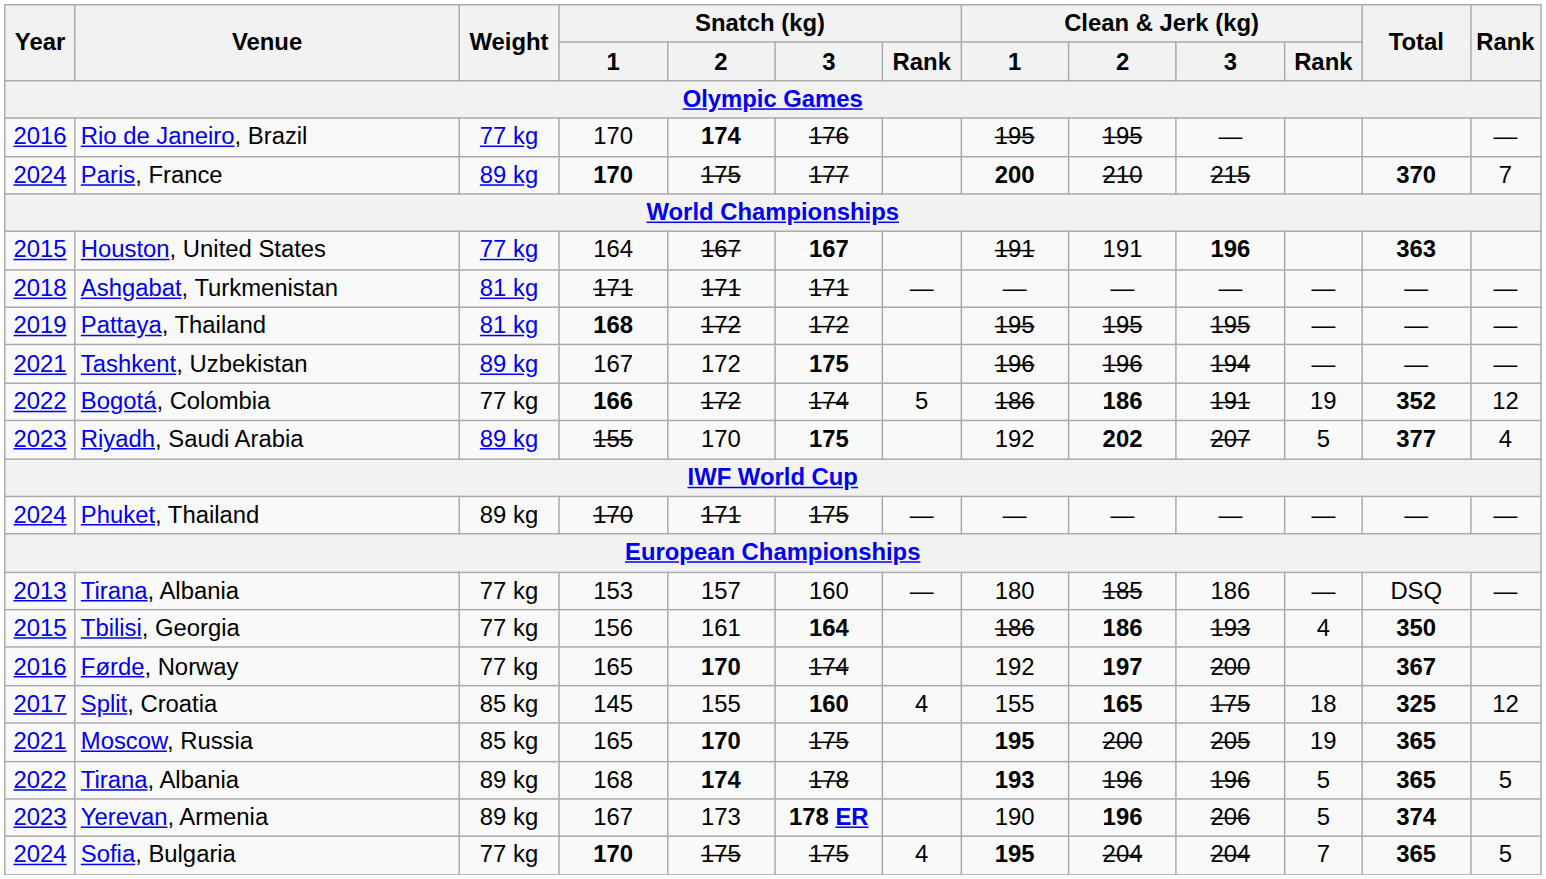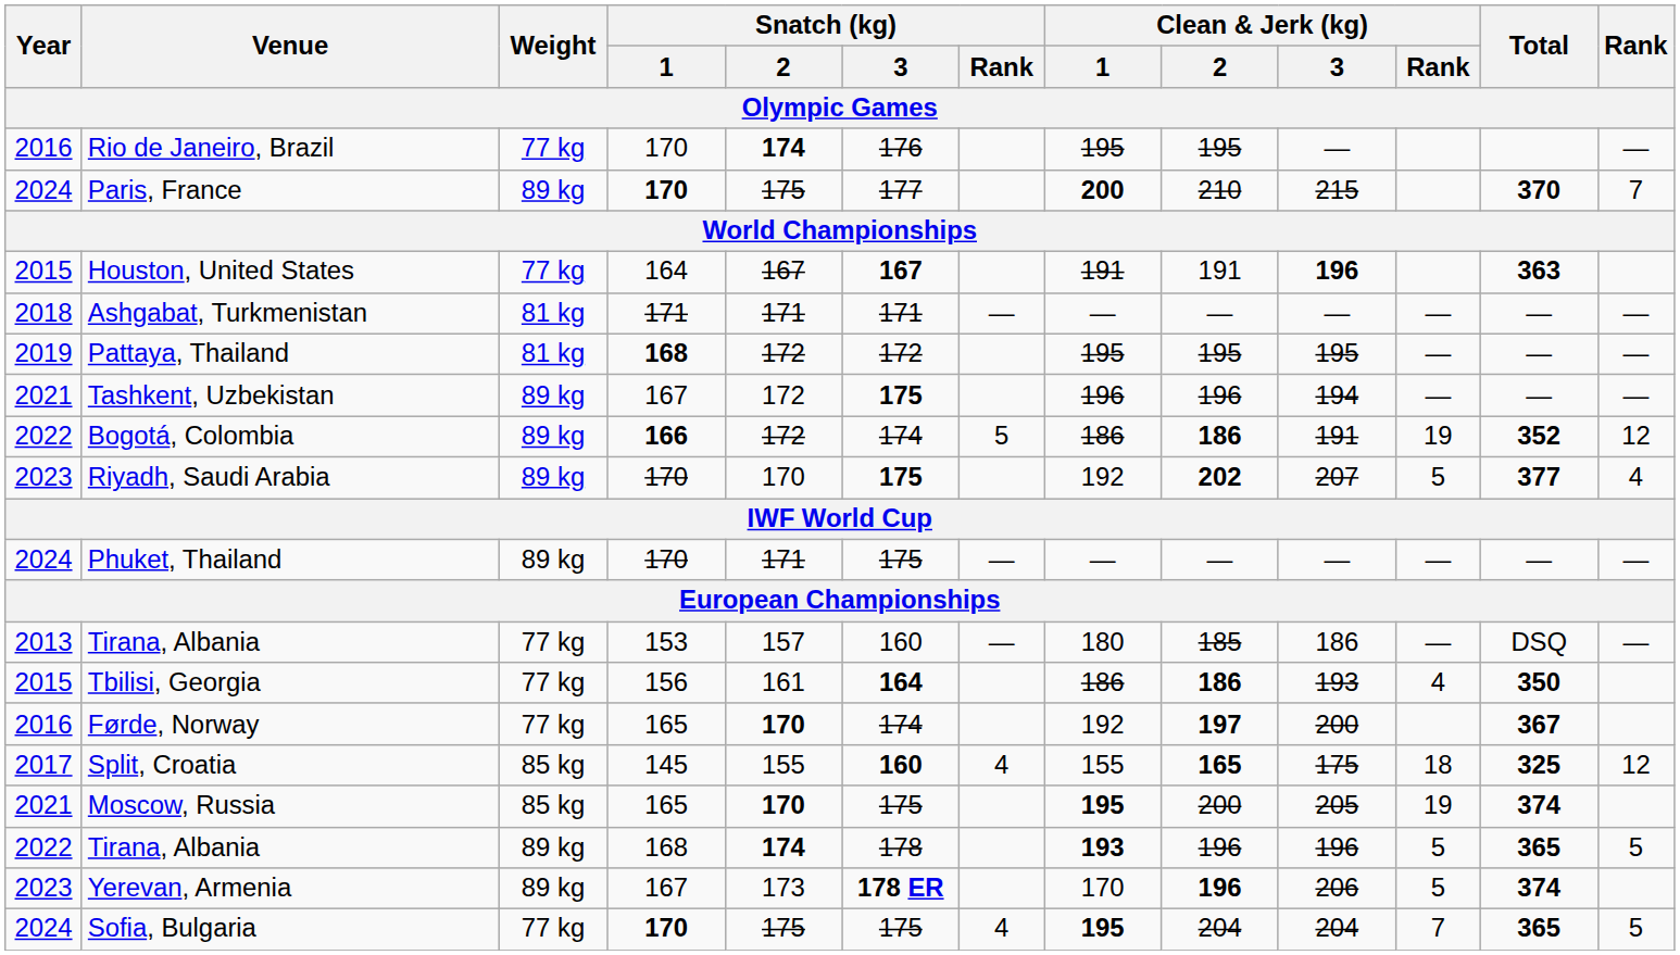 <table class="wikitable" style="text-align:center;">
 <tr>
 <th rowspan=2 width=40>Year</th>
 <th rowspan=2 width=250>Venue</th>
 <th rowspan=2 width=60>Weight</th>
 <th colspan=4>Snatch (kg)</th>
 <th colspan=4>Clean & Jerk (kg)</th>
 <th rowspan=2 width=65>Total</th>
 <th rowspan=2 width=40>Rank</th>
 </tr>
 <tr>
 <th width=65>1</th>
 <th width=65>2</th>
 <th width=65>3</th>
 <th width=45>Rank</th>
 <th width=65>1</th>
 <th width=65>2</th>
 <th width=65>3</th>
 <th width=45>Rank</th>
 </tr>
 <tr>
 <th colspan=13><a href='#'>Olympic Games</a></th>
 </tr>
 <tr>
 <td><a href='#'>2016</a></td>
 <td align=left><a href='#'>Rio de Janeiro</a>, Brazil</td>
 <td><a href='#'>77 kg</a></td>
 <td>170</td>
 <td><strong>174</strong></td>
 <td><s>176</s></td>
 <td></td>
 <td><s>195</s></td>
 <td><s>195</s></td>
 <td>—</td>
 <td></td>
 <td></td>
 <td>—</td>
 </tr>
 <tr>
 <td><a href='#'>2024</a></td>
 <td align=left><a href='#'>Paris</a>, France</td>
 <td><a href='#'>89 kg</a></td>
 <td><strong>170</strong></td>
 <td><s>175</s></td>
 <td><s>177</s></td>
 <td></td>
 <td><strong>200</strong></td>
 <td><s>210</s></td>
 <td><s>215</s></td>
 <td></td>
 <td><strong>370</strong></td>
 <td>7</td>
 </tr>
 <tr>
 <th colspan=13><a href='#'>World Championships</a></th>
 </tr>
 <tr>
 <td><a href='#'>2015</a></td>
 <td align=left><a href='#'>Houston</a>, United States</td>
 <td><a href='#'>77 kg</a></td>
 <td>164</td>
 <td><s>167 </s></td>
 <td><strong>167</strong></td>
 <td></td>
 <td><s>191 </s></td>
 <td>191</td>
 <td><strong>196</strong></td>
 <td></td>
 <td><strong>363</strong></td>
 <td></td>
 </tr>
 <tr>
 <td><a href='#'>2018</a></td>
 <td align=left><a href='#'>Ashgabat</a>, Turkmenistan</td>
 <td><a href='#'>81 kg</a></td>
 <td><s>171</s></td>
 <td><s>171 </s></td>
 <td><s>171 </s></td>
 <td>—</td>
 <td>—</td>
 <td>—</td>
 <td>—</td>
 <td>—</td>
 <td>—</td>
 <td>—</td>
 </tr>
 <tr>
 <td><a href='#'>2019</a></td>
 <td align=left><a href='#'>Pattaya</a>, Thailand</td>
 <td><a href='#'>81 kg</a></td>
 <td><strong>168</strong></td>
 <td><s>172</s></td>
 <td><s>172</s></td>
 <td></td>
 <td><s>195</s></td>
 <td><s>195</s></td>
 <td><s>195</s></td>
 <td>—</td>
 <td>—</td>
 <td>—</td>
 </tr>
 <tr>
 <td><a href='#'>2021</a></td>
 <td align=left><a href='#'>Tashkent</a>, Uzbekistan</td>
 <td><a href='#'>89 kg</a></td>
 <td>167</td>
 <td>172</td>
 <td><strong>175</strong></td>
 <td></td>
 <td><s>196</s></td>
 <td><s>196</s></td>
 <td><s>194</s></td>
 <td>—</td>
 <td>—</td>
 <td>—</td>
 </tr>
 <tr>
 <td><a href='#'>2022</a></td>
 <td align=left><a href='#'>Bogotá</a>, Colombia</td>
-<td>77 kg</td>
+<td><a href='#'>89 kg</a></td>
 <td><strong>166</strong></td>
 <td><s>172</s></td>
 <td><s>174</s></td>
 <td>5</td>
 <td><s>186</s></td>
 <td><strong>186</strong></td>
 <td><s>191</s></td>
 <td>19</td>
 <td><strong>352</strong></td>
 <td>12</td>
 </tr>
 <tr>
 <td><a href='#'>2023</a></td>
 <td align=left><a href='#'>Riyadh</a>, Saudi Arabia</td>
 <td><a href='#'>89 kg</a></td>
-<td><s>155</s></td>
+<td><s>170</s></td>
 <td>170</td>
 <td><strong>175</strong></td>
 <td></td>
 <td>192</td>
 <td><strong>202</strong></td>
 <td><s>207</s></td>
 <td>5</td>
 <td><strong>377</strong></td>
 <td>4</td>
 </tr>
 <tr>
 <th colspan=13><a href='#'>IWF World Cup</a></th>
 </tr>
 <tr>
 <td><a href='#'>2024</a></td>
 <td align=left><a href='#'>Phuket</a>, Thailand</td>
 <td>89 kg</td>
 <td><s>170</s></td>
 <td><s>171</s></td>
 <td><s>175</s></td>
 <td>—</td>
 <td>—</td>
 <td>—</td>
 <td>—</td>
 <td>—</td>
 <td>—</td>
 <td>—</td>
 </tr>
 <tr>
 <th colspan=13><a href='#'>European Championships</a></th>
 </tr>
 <tr>
 <td><a href='#'>2013</a></td>
 <td align=left><a href='#'>Tirana</a>, Albania</td>
 <td>77 kg</td>
 <td>153</td>
 <td>157</td>
 <td>160</td>
 <td>—</td>
 <td>180</td>
 <td><s>185</s></td>
 <td>186</td>
 <td>—</td>
 <td>DSQ</td>
 <td>—</td>
 </tr>
 <tr>
 <td><a href='#'>2015</a></td>
 <td align=left><a href='#'>Tbilisi</a>, Georgia</td>
 <td>77 kg</td>
 <td>156</td>
 <td>161</td>
 <td><strong>164</strong></td>
 <td></td>
 <td><s>186</s></td>
 <td><strong>186</strong></td>
 <td><s>193</s></td>
 <td>4</td>
 <td><strong>350</strong></td>
 <td></td>
 </tr>
 <tr>
 <td><a href='#'>2016</a></td>
 <td align=left><a href='#'>Førde</a>, Norway</td>
 <td>77 kg</td>
 <td>165</td>
 <td><strong>170</strong></td>
 <td><s>174</s></td>
 <td></td>
 <td>192</td>
 <td><strong>197</strong></td>
 <td><s>200</s></td>
 <td></td>
 <td><strong>367</strong></td>
 <td></td>
 </tr>
 <tr>
 <td><a href='#'>2017</a></td>
 <td align=left><a href='#'>Split</a>, Croatia</td>
 <td>85 kg</td>
 <td>145</td>
 <td>155</td>
 <td><strong>160</strong></td>
 <td>4</td>
 <td>155</td>
 <td><strong>165</strong></td>
 <td><s>175</s></td>
 <td>18</td>
 <td><strong>325</strong></td>
 <td>12</td>
 </tr>
 <tr>
 <td><a href='#'>2021</a></td>
 <td align="left"><a href='#'>Moscow</a>, Russia</td>
 <td>85 kg</td>
 <td>165</td>
 <td><strong>170</strong></td>
 <td><s>175</s></td>
 <td></td>
 <td><strong>195</strong></td>
 <td><s>200</s></td>
 <td><s>205</s></td>
 <td>19</td>
-<td><strong>365</strong></td>
+<td><strong>374</strong></td>
 <td></td>
 </tr>
 <tr>
 <td><a href='#'>2022</a></td>
 <td align="left"><a href='#'>Tirana</a>, Albania</td>
 <td>89 kg</td>
 <td>168</td>
 <td><strong>174</strong></td>
 <td><s>178</s></td>
 <td></td>
 <td><strong>193</strong></td>
 <td><s>196</s></td>
 <td><s>196</s></td>
 <td>5</td>
 <td><strong>365</strong></td>
 <td>5</td>
 </tr>
 <tr>
 <td><a href='#'>2023</a></td>
 <td align="left"><a href='#'>Yerevan</a>, Armenia</td>
 <td>89 kg</td>
 <td>167</td>
 <td>173</td>
 <td><strong>178 <a href='#'>ER</a></strong></td>
 <td></td>
-<td>190</td>
+<td>170</td>
 <td><strong>196</strong></td>
 <td><s>206</s></td>
 <td>5</td>
 <td><strong>374</strong></td>
 <td></td>
 </tr>
 <tr>
 <td><a href='#'>2024</a></td>
 <td align="left"><a href='#'>Sofia</a>, Bulgaria</td>
 <td>77 kg</td>
 <td><strong>170</strong></td>
 <td><s>175</s></td>
 <td><s>175</s></td>
 <td>4</td>
 <td><strong>195</strong></td>
 <td><s>204</s></td>
 <td><s>204</s></td>
 <td>7</td>
 <td><strong>365</strong></td>
 <td>5</td>
 </tr>
 </table>
